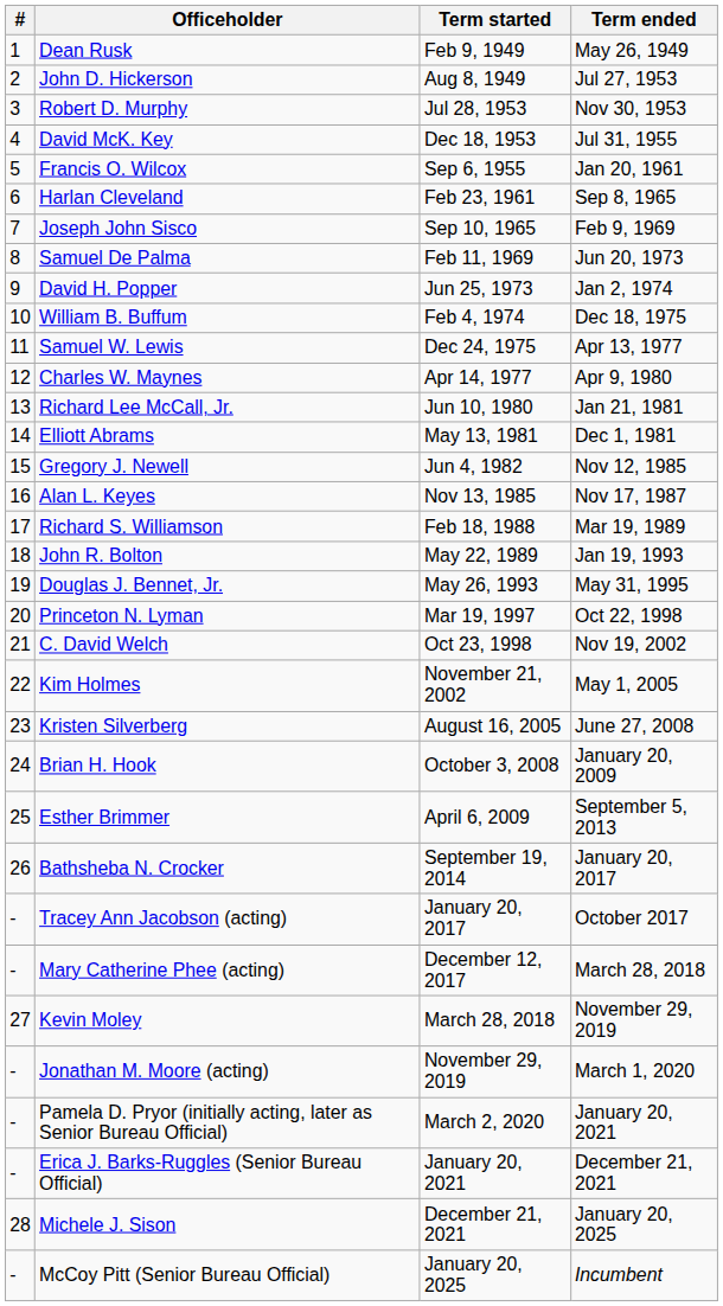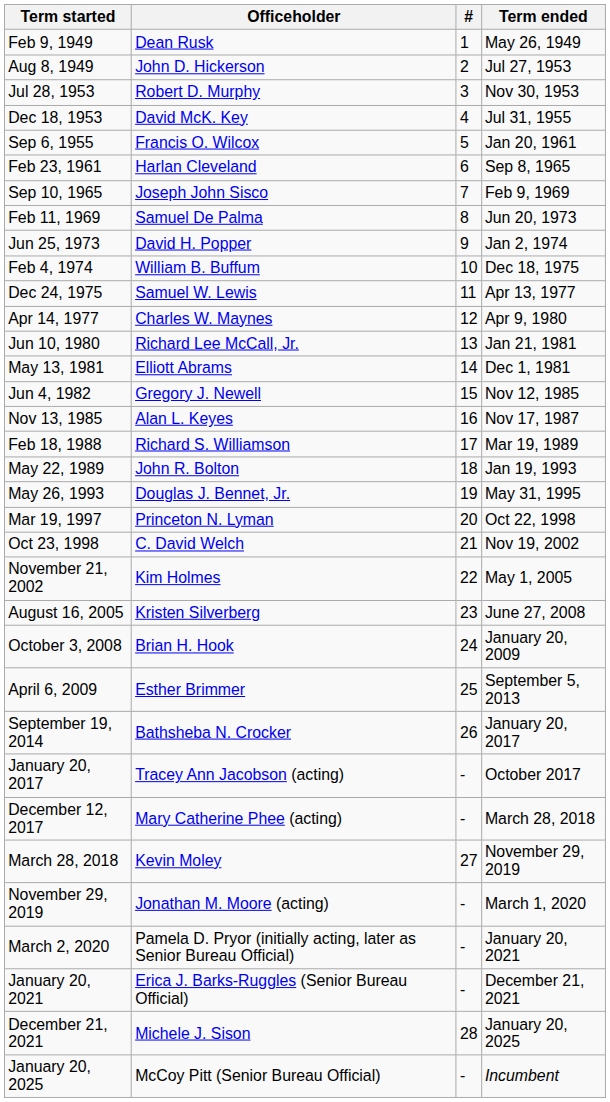 <table class=wikitable>
 <tr>
+<th>Term started</th>
+<th>Officeholder</th>
 <th>#</th>
-<th>Officeholder</th>
-<th>Term started</th>
 <th>Term ended</th>
 </tr>
 <tr>
+<td>Feb 9, 1949</td>
+<td><a href='#'>Dean Rusk</a></td>
 <td>1</td>
-<td><a href='#'>Dean Rusk</a></td>
-<td>Feb 9, 1949</td>
 <td>May 26, 1949</td>
 </tr>
 <tr>
+<td>Aug 8, 1949</td>
+<td><a href='#'>John D. Hickerson</a></td>
 <td>2</td>
-<td><a href='#'>John D. Hickerson</a></td>
-<td>Aug 8, 1949</td>
 <td>Jul 27, 1953</td>
 </tr>
 <tr>
+<td>Jul 28, 1953</td>
+<td><a href='#'>Robert D. Murphy</a></td>
 <td>3</td>
-<td><a href='#'>Robert D. Murphy</a></td>
-<td>Jul 28, 1953</td>
 <td>Nov 30, 1953</td>
 </tr>
 <tr>
+<td>Dec 18, 1953</td>
+<td><a href='#'>David McK. Key</a></td>
 <td>4</td>
-<td><a href='#'>David McK. Key</a></td>
-<td>Dec 18, 1953</td>
 <td>Jul 31, 1955</td>
 </tr>
 <tr>
+<td>Sep 6, 1955</td>
+<td><a href='#'>Francis O. Wilcox</a></td>
 <td>5</td>
-<td><a href='#'>Francis O. Wilcox</a></td>
-<td>Sep 6, 1955</td>
 <td>Jan 20, 1961</td>
 </tr>
 <tr>
+<td>Feb 23, 1961</td>
+<td><a href='#'>Harlan Cleveland</a></td>
 <td>6</td>
-<td><a href='#'>Harlan Cleveland</a></td>
-<td>Feb 23, 1961</td>
 <td>Sep 8, 1965</td>
 </tr>
 <tr>
+<td>Sep 10, 1965</td>
+<td><a href='#'>Joseph John Sisco</a></td>
 <td>7</td>
-<td><a href='#'>Joseph John Sisco</a></td>
-<td>Sep 10, 1965</td>
 <td>Feb 9, 1969</td>
 </tr>
 <tr>
+<td>Feb 11, 1969</td>
+<td><a href='#'>Samuel De Palma</a></td>
 <td>8</td>
-<td><a href='#'>Samuel De Palma</a></td>
-<td>Feb 11, 1969</td>
 <td>Jun 20, 1973</td>
 </tr>
 <tr>
+<td>Jun 25, 1973</td>
+<td><a href='#'>David H. Popper</a></td>
 <td>9</td>
-<td><a href='#'>David H. Popper</a></td>
-<td>Jun 25, 1973</td>
 <td>Jan 2, 1974</td>
 </tr>
 <tr>
+<td>Feb 4, 1974</td>
+<td><a href='#'>William B. Buffum</a></td>
 <td>10</td>
-<td><a href='#'>William B. Buffum</a></td>
-<td>Feb 4, 1974</td>
 <td>Dec 18, 1975</td>
 </tr>
 <tr>
+<td>Dec 24, 1975</td>
+<td><a href='#'>Samuel W. Lewis</a></td>
 <td>11</td>
-<td><a href='#'>Samuel W. Lewis</a></td>
-<td>Dec 24, 1975</td>
 <td>Apr 13, 1977</td>
 </tr>
 <tr>
+<td>Apr 14, 1977</td>
+<td><a href='#'>Charles W. Maynes</a></td>
 <td>12</td>
-<td><a href='#'>Charles W. Maynes</a></td>
-<td>Apr 14, 1977</td>
 <td>Apr 9, 1980</td>
 </tr>
 <tr>
+<td>Jun 10, 1980</td>
+<td><a href='#'>Richard Lee McCall, Jr.</a></td>
 <td>13</td>
-<td><a href='#'>Richard Lee McCall, Jr.</a></td>
-<td>Jun 10, 1980</td>
 <td>Jan 21, 1981</td>
 </tr>
 <tr>
+<td>May 13, 1981</td>
+<td><a href='#'>Elliott Abrams</a></td>
 <td>14</td>
-<td><a href='#'>Elliott Abrams</a></td>
-<td>May 13, 1981</td>
 <td>Dec 1, 1981</td>
 </tr>
 <tr>
+<td>Jun 4, 1982</td>
+<td><a href='#'>Gregory J. Newell</a></td>
 <td>15</td>
-<td><a href='#'>Gregory J. Newell</a></td>
-<td>Jun 4, 1982</td>
 <td>Nov 12, 1985</td>
 </tr>
 <tr>
+<td>Nov 13, 1985</td>
+<td><a href='#'>Alan L. Keyes</a></td>
 <td>16</td>
-<td><a href='#'>Alan L. Keyes</a></td>
-<td>Nov 13, 1985</td>
 <td>Nov 17, 1987</td>
 </tr>
 <tr>
+<td>Feb 18, 1988</td>
+<td><a href='#'>Richard S. Williamson</a></td>
 <td>17</td>
-<td><a href='#'>Richard S. Williamson</a></td>
-<td>Feb 18, 1988</td>
 <td>Mar 19, 1989</td>
 </tr>
 <tr>
+<td>May 22, 1989</td>
+<td><a href='#'>John R. Bolton</a></td>
 <td>18</td>
-<td><a href='#'>John R. Bolton</a></td>
-<td>May 22, 1989</td>
 <td>Jan 19, 1993</td>
 </tr>
 <tr>
+<td>May 26, 1993</td>
+<td><a href='#'>Douglas J. Bennet, Jr.</a></td>
 <td>19</td>
-<td><a href='#'>Douglas J. Bennet, Jr.</a></td>
-<td>May 26, 1993</td>
 <td>May 31, 1995</td>
 </tr>
 <tr>
+<td>Mar 19, 1997</td>
+<td><a href='#'>Princeton N. Lyman</a></td>
 <td>20</td>
-<td><a href='#'>Princeton N. Lyman</a></td>
-<td>Mar 19, 1997</td>
 <td>Oct 22, 1998</td>
 </tr>
 <tr>
+<td>Oct 23, 1998</td>
+<td><a href='#'>C. David Welch</a></td>
 <td>21</td>
-<td><a href='#'>C. David Welch</a></td>
-<td>Oct 23, 1998</td>
 <td>Nov 19, 2002</td>
 </tr>
 <tr>
+<td>November 21, 2002</td>
+<td><a href='#'>Kim Holmes</a></td>
 <td>22</td>
-<td><a href='#'>Kim Holmes</a></td>
-<td>November 21, 2002</td>
 <td>May 1, 2005</td>
 </tr>
 <tr>
+<td>August 16, 2005</td>
+<td><a href='#'>Kristen Silverberg</a></td>
 <td>23</td>
-<td><a href='#'>Kristen Silverberg</a></td>
-<td>August 16, 2005</td>
 <td>June 27, 2008</td>
 </tr>
 <tr>
+<td>October 3, 2008</td>
+<td><a href='#'>Brian H. Hook</a></td>
 <td>24</td>
-<td><a href='#'>Brian H. Hook</a></td>
-<td>October 3, 2008</td>
 <td>January 20, 2009</td>
 </tr>
 <tr>
+<td>April 6, 2009</td>
+<td><a href='#'>Esther Brimmer</a></td>
 <td>25</td>
-<td><a href='#'>Esther Brimmer</a></td>
-<td>April 6, 2009</td>
 <td>September 5, 2013</td>
 </tr>
 <tr>
+<td>September 19, 2014</td>
+<td><a href='#'>Bathsheba N. Crocker</a></td>
 <td>26</td>
-<td><a href='#'>Bathsheba N. Crocker</a></td>
-<td>September 19, 2014</td>
 <td>January 20, 2017</td>
 </tr>
 <tr>
+<td>January 20, 2017</td>
+<td><a href='#'>Tracey Ann Jacobson</a> (acting)</td>
 <td>-</td>
-<td><a href='#'>Tracey Ann Jacobson</a> (acting)</td>
-<td>January 20, 2017</td>
 <td>October 2017</td>
 </tr>
 <tr>
+<td>December 12, 2017</td>
+<td><a href='#'>Mary Catherine Phee</a> (acting)</td>
 <td>-</td>
-<td><a href='#'>Mary Catherine Phee</a> (acting)</td>
-<td>December 12, 2017</td>
 <td>March 28, 2018</td>
 </tr>
 <tr>
+<td>March 28, 2018</td>
+<td><a href='#'>Kevin Moley</a></td>
 <td>27</td>
-<td><a href='#'>Kevin Moley</a></td>
-<td>March 28, 2018</td>
 <td>November 29, 2019</td>
 </tr>
 <tr>
+<td>November 29, 2019</td>
+<td><a href='#'>Jonathan M. Moore</a> (acting)</td>
 <td>-</td>
-<td><a href='#'>Jonathan M. Moore</a> (acting)</td>
-<td>November 29, 2019</td>
 <td>March 1, 2020</td>
 </tr>
 <tr>
+<td>March 2, 2020</td>
+<td>Pamela D. Pryor (initially acting, later as Senior Bureau Official)</td>
 <td>-</td>
-<td>Pamela D. Pryor (initially acting, later as Senior Bureau Official)</td>
-<td>March 2, 2020</td>
 <td>January 20, 2021</td>
 </tr>
 <tr>
+<td>January 20, 2021</td>
+<td><a href='#'>Erica J. Barks-Ruggles</a> (Senior Bureau Official)</td>
 <td>-</td>
-<td><a href='#'>Erica J. Barks-Ruggles</a> (Senior Bureau Official)</td>
-<td>January 20, 2021</td>
 <td>December 21, 2021</td>
 </tr>
 <tr>
+<td>December 21, 2021</td>
+<td><a href='#'>Michele J. Sison</a></td>
 <td>28</td>
-<td><a href='#'>Michele J. Sison</a></td>
-<td>December 21, 2021</td>
 <td>January 20, 2025</td>
 </tr>
 <tr>
+<td>January 20, 2025</td>
+<td>McCoy Pitt (Senior Bureau Official)</td>
 <td>-</td>
-<td>McCoy Pitt (Senior Bureau Official)</td>
-<td>January 20, 2025</td>
 <td><em>Incumbent</em></td>
 </tr>
 </table>
